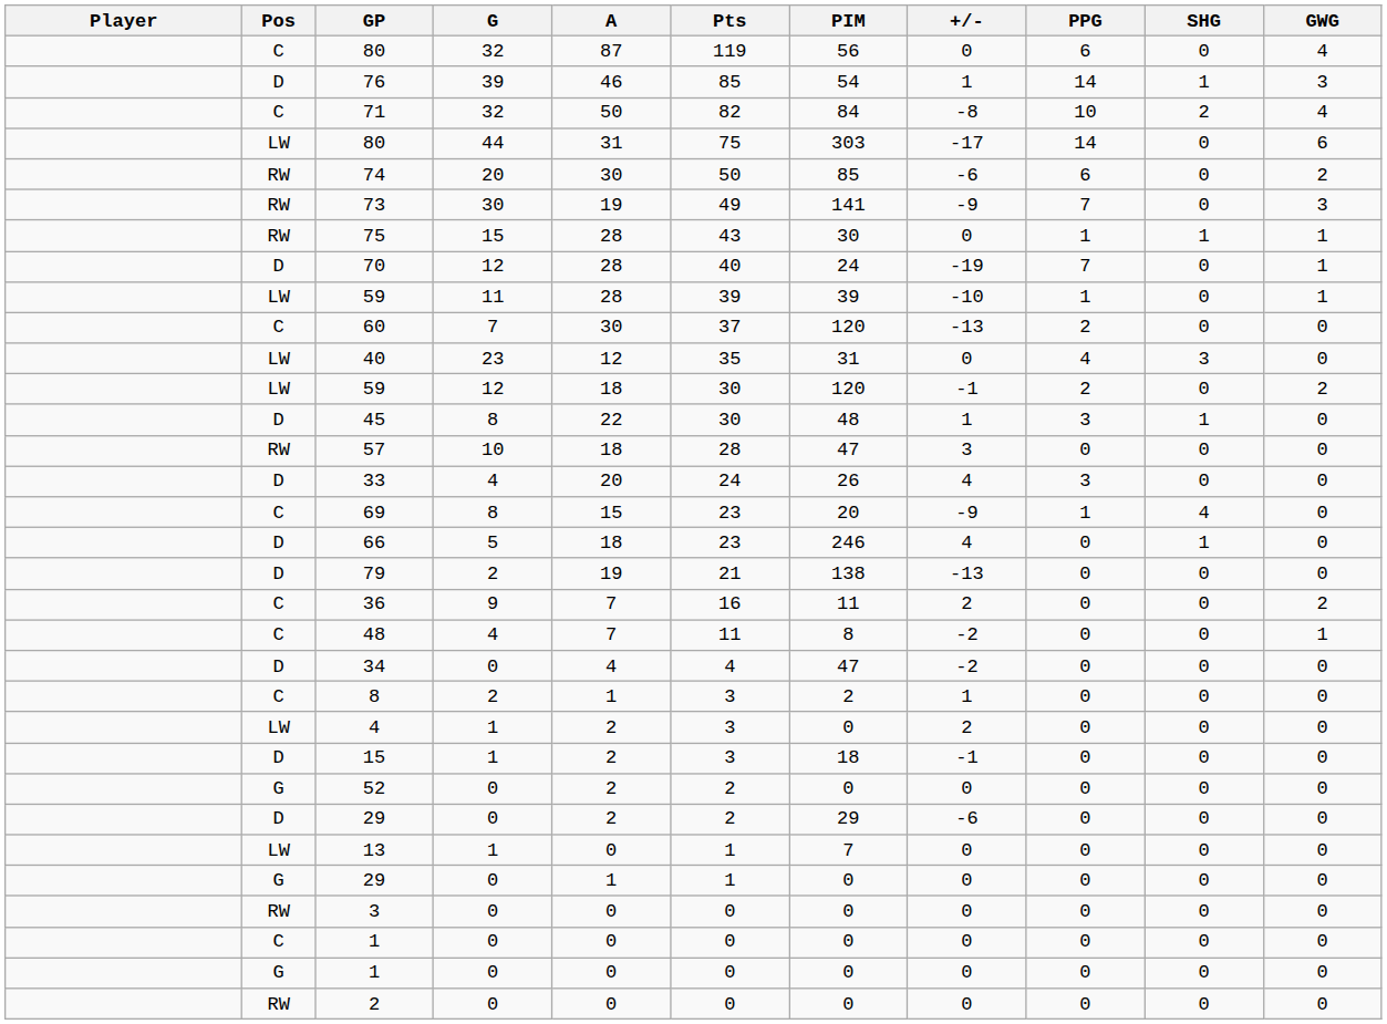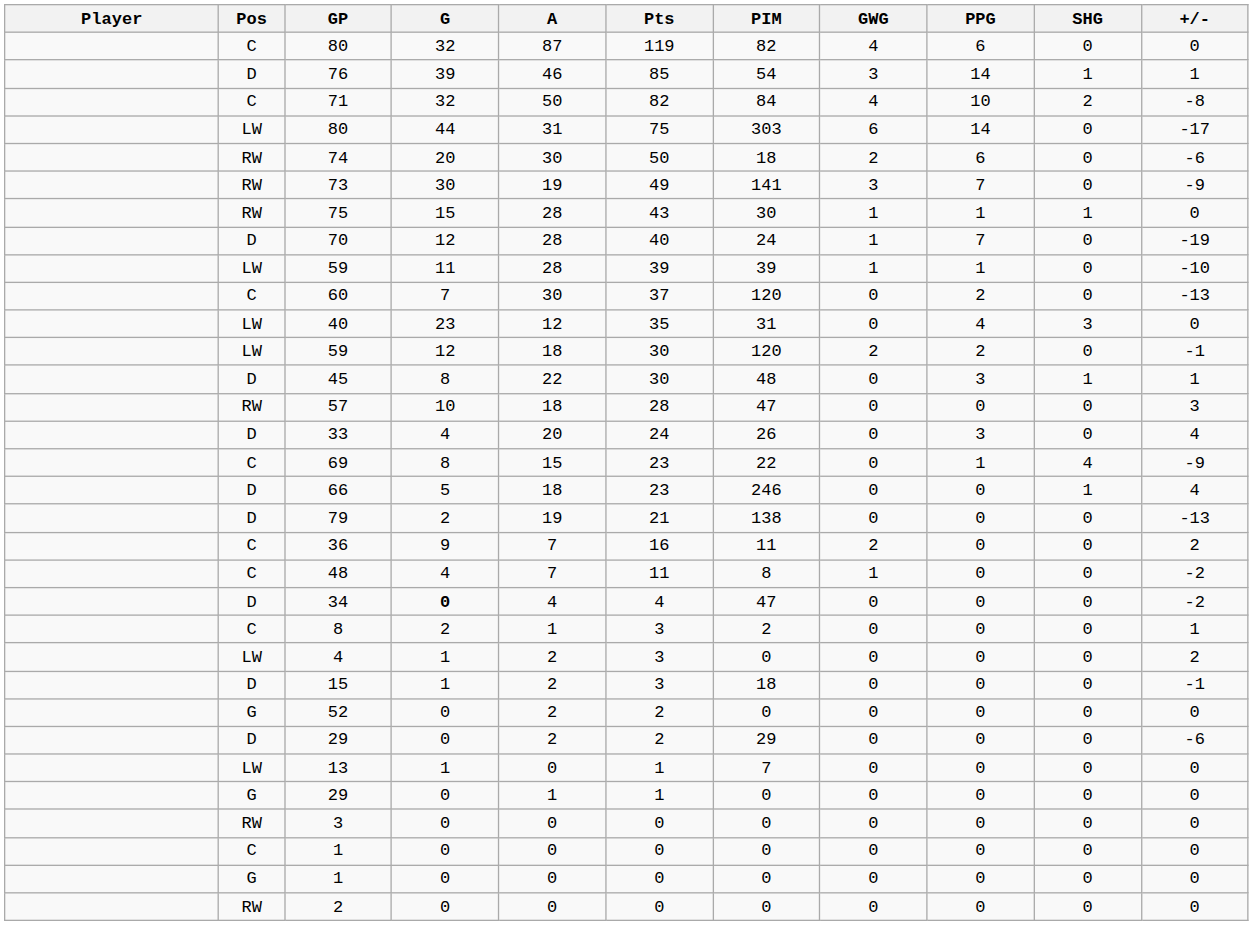 <table class="wikitable sortable" width="60%">
 <tr ALIGN="center">
 <th bgcolor="#DDDDFF" width="10%">Player</th>
 <th bgcolor="#DDDDFF" width="3%" title="Position">Pos</th>
 <th bgcolor="#DDDDFF" width="5%" title="Games played">GP</th>
 <th bgcolor="#DDDDFF" width="5%" title="Goals">G</th>
 <th bgcolor="#DDDDFF" width="5%" title="Assists">A</th>
 <th bgcolor="#DDDDFF" width="5%" title="Points">Pts</th>
 <th bgcolor="#DDDDFF" width="5%" title="Penalties in Minutes">PIM</th>
-<th bgcolor="#DDDDFF" width="5%" title="Plus/minus">+/-</th>
+<th bgcolor="#DDDDFF" width="5%" title="Game-winning goals">GWG</th>
 <th bgcolor="#DDDDFF" width="5%" title="Power play goals">PPG</th>
 <th bgcolor="#DDDDFF" width="5%" title="Short-handed goals">SHG</th>
-<th bgcolor="#DDDDFF" width="5%" title="Game-winning goals">GWG</th>
+<th bgcolor="#DDDDFF" width="5%" title="Plus/minus">+/-</th>
 </tr>
 <tr align="center">
 <td align="right"></td>
 <td>C</td>
 <td>80</td>
 <td>32</td>
 <td>87</td>
 <td>119</td>
-<td>56</td>
-<td>0</td>
+<td>82</td>
+<td>4</td>
 <td>6</td>
 <td>0</td>
-<td>4</td>
+<td>0</td>
 </tr>
 <tr align="center">
 <td align="right"></td>
 <td>D</td>
 <td>76</td>
 <td>39</td>
 <td>46</td>
 <td>85</td>
 <td>54</td>
-<td>1</td>
+<td>3</td>
 <td>14</td>
 <td>1</td>
-<td>3</td>
+<td>1</td>
 </tr>
 <tr align="center">
 <td align="right"></td>
 <td>C</td>
 <td>71</td>
 <td>32</td>
 <td>50</td>
 <td>82</td>
 <td>84</td>
-<td>-8</td>
+<td>4</td>
 <td>10</td>
 <td>2</td>
-<td>4</td>
+<td>-8</td>
 </tr>
 <tr align="center">
 <td align="right"></td>
 <td>LW</td>
 <td>80</td>
 <td>44</td>
 <td>31</td>
 <td>75</td>
 <td>303</td>
-<td>-17</td>
+<td>6</td>
 <td>14</td>
 <td>0</td>
-<td>6</td>
+<td>-17</td>
 </tr>
 <tr align="center">
 <td align="right"></td>
 <td>RW</td>
 <td>74</td>
 <td>20</td>
 <td>30</td>
 <td>50</td>
-<td>85</td>
-<td>-6</td>
+<td>18</td>
+<td>2</td>
 <td>6</td>
 <td>0</td>
-<td>2</td>
+<td>-6</td>
 </tr>
 <tr align="center">
 <td align="right"></td>
 <td>RW</td>
 <td>73</td>
 <td>30</td>
 <td>19</td>
 <td>49</td>
 <td>141</td>
-<td>-9</td>
+<td>3</td>
 <td>7</td>
 <td>0</td>
-<td>3</td>
+<td>-9</td>
 </tr>
 <tr align="center">
 <td align="right"></td>
 <td>RW</td>
 <td>75</td>
 <td>15</td>
 <td>28</td>
 <td>43</td>
 <td>30</td>
-<td>0</td>
 <td>1</td>
 <td>1</td>
 <td>1</td>
+<td>0</td>
 </tr>
 <tr align="center">
 <td align="right"></td>
 <td>D</td>
 <td>70</td>
 <td>12</td>
 <td>28</td>
 <td>40</td>
 <td>24</td>
-<td>-19</td>
+<td>1</td>
 <td>7</td>
 <td>0</td>
-<td>1</td>
+<td>-19</td>
 </tr>
 <tr align="center">
 <td align="right"></td>
 <td>LW</td>
 <td>59</td>
 <td>11</td>
 <td>28</td>
 <td>39</td>
 <td>39</td>
-<td>-10</td>
+<td>1</td>
 <td>1</td>
 <td>0</td>
-<td>1</td>
+<td>-10</td>
 </tr>
 <tr align="center">
 <td align="right"></td>
 <td>C</td>
 <td>60</td>
 <td>7</td>
 <td>30</td>
 <td>37</td>
 <td>120</td>
-<td>-13</td>
+<td>0</td>
 <td>2</td>
 <td>0</td>
-<td>0</td>
+<td>-13</td>
 </tr>
 <tr align="center">
 <td align="right"></td>
 <td>LW</td>
 <td>40</td>
 <td>23</td>
 <td>12</td>
 <td>35</td>
 <td>31</td>
 <td>0</td>
 <td>4</td>
 <td>3</td>
 <td>0</td>
 </tr>
 <tr align="center">
 <td align="right"></td>
 <td>LW</td>
 <td>59</td>
 <td>12</td>
 <td>18</td>
 <td>30</td>
 <td>120</td>
-<td>-1</td>
+<td>2</td>
 <td>2</td>
 <td>0</td>
-<td>2</td>
+<td>-1</td>
 </tr>
 <tr align="center">
 <td align="right"></td>
 <td>D</td>
 <td>45</td>
 <td>8</td>
 <td>22</td>
 <td>30</td>
 <td>48</td>
-<td>1</td>
+<td>0</td>
 <td>3</td>
 <td>1</td>
-<td>0</td>
+<td>1</td>
 </tr>
 <tr align="center">
 <td align="right"></td>
 <td>RW</td>
 <td>57</td>
 <td>10</td>
 <td>18</td>
 <td>28</td>
 <td>47</td>
-<td>3</td>
 <td>0</td>
 <td>0</td>
 <td>0</td>
+<td>3</td>
 </tr>
 <tr align="center">
 <td align="right"></td>
 <td>D</td>
 <td>33</td>
 <td>4</td>
 <td>20</td>
 <td>24</td>
 <td>26</td>
-<td>4</td>
+<td>0</td>
 <td>3</td>
 <td>0</td>
-<td>0</td>
+<td>4</td>
 </tr>
 <tr align="center">
 <td align="right"></td>
 <td>C</td>
 <td>69</td>
 <td>8</td>
 <td>15</td>
 <td>23</td>
-<td>20</td>
-<td>-9</td>
+<td>22</td>
+<td>0</td>
 <td>1</td>
 <td>4</td>
-<td>0</td>
+<td>-9</td>
 </tr>
 <tr align="center">
 <td align="right"></td>
 <td>D</td>
 <td>66</td>
 <td>5</td>
 <td>18</td>
 <td>23</td>
 <td>246</td>
-<td>4</td>
+<td>0</td>
 <td>0</td>
 <td>1</td>
-<td>0</td>
+<td>4</td>
 </tr>
 <tr align="center">
 <td align="right"></td>
 <td>D</td>
 <td>79</td>
 <td>2</td>
 <td>19</td>
 <td>21</td>
 <td>138</td>
-<td>-13</td>
 <td>0</td>
 <td>0</td>
 <td>0</td>
+<td>-13</td>
 </tr>
 <tr align="center">
 <td align="right"></td>
 <td>C</td>
 <td>36</td>
 <td>9</td>
 <td>7</td>
 <td>16</td>
 <td>11</td>
 <td>2</td>
 <td>0</td>
 <td>0</td>
 <td>2</td>
 </tr>
 <tr align="center">
 <td align="right"></td>
 <td>C</td>
 <td>48</td>
 <td>4</td>
 <td>7</td>
 <td>11</td>
 <td>8</td>
-<td>-2</td>
+<td>1</td>
 <td>0</td>
 <td>0</td>
-<td>1</td>
+<td>-2</td>
 </tr>
 <tr align="center">
 <td align="right"></td>
 <td>D</td>
 <td>34</td>
-<td>0</td>
+<td><strong>0</strong></td>
 <td>4</td>
 <td>4</td>
 <td>47</td>
-<td>-2</td>
 <td>0</td>
 <td>0</td>
 <td>0</td>
+<td>-2</td>
 </tr>
 <tr align="center">
 <td align="right"></td>
 <td>C</td>
 <td>8</td>
 <td>2</td>
 <td>1</td>
 <td>3</td>
 <td>2</td>
-<td>1</td>
 <td>0</td>
 <td>0</td>
 <td>0</td>
+<td>1</td>
 </tr>
 <tr align="center">
 <td align="right"></td>
 <td>LW</td>
 <td>4</td>
 <td>1</td>
 <td>2</td>
 <td>3</td>
 <td>0</td>
-<td>2</td>
 <td>0</td>
 <td>0</td>
 <td>0</td>
+<td>2</td>
 </tr>
 <tr align="center">
 <td align="right"></td>
 <td>D</td>
 <td>15</td>
 <td>1</td>
 <td>2</td>
 <td>3</td>
 <td>18</td>
-<td>-1</td>
 <td>0</td>
 <td>0</td>
 <td>0</td>
+<td>-1</td>
 </tr>
 <tr align="center">
 <td align="right"></td>
 <td>G</td>
 <td>52</td>
 <td>0</td>
 <td>2</td>
 <td>2</td>
 <td>0</td>
 <td>0</td>
 <td>0</td>
 <td>0</td>
 <td>0</td>
 </tr>
 <tr align="center">
 <td align="right"></td>
 <td>D</td>
 <td>29</td>
 <td>0</td>
 <td>2</td>
 <td>2</td>
 <td>29</td>
-<td>-6</td>
 <td>0</td>
 <td>0</td>
 <td>0</td>
+<td>-6</td>
 </tr>
 <tr align="center">
 <td align="right"></td>
 <td>LW</td>
 <td>13</td>
 <td>1</td>
 <td>0</td>
 <td>1</td>
 <td>7</td>
 <td>0</td>
 <td>0</td>
 <td>0</td>
 <td>0</td>
 </tr>
 <tr align="center">
 <td align="right"></td>
 <td>G</td>
 <td>29</td>
 <td>0</td>
 <td>1</td>
 <td>1</td>
 <td>0</td>
 <td>0</td>
 <td>0</td>
 <td>0</td>
 <td>0</td>
 </tr>
 <tr align="center">
 <td align="right"></td>
 <td>RW</td>
 <td>3</td>
 <td>0</td>
 <td>0</td>
 <td>0</td>
 <td>0</td>
 <td>0</td>
 <td>0</td>
 <td>0</td>
 <td>0</td>
 </tr>
 <tr align="center">
 <td align="right"></td>
 <td>C</td>
 <td>1</td>
 <td>0</td>
 <td>0</td>
 <td>0</td>
 <td>0</td>
 <td>0</td>
 <td>0</td>
 <td>0</td>
 <td>0</td>
 </tr>
 <tr align="center">
 <td align="right"></td>
 <td>G</td>
 <td>1</td>
 <td>0</td>
 <td>0</td>
 <td>0</td>
 <td>0</td>
 <td>0</td>
 <td>0</td>
 <td>0</td>
 <td>0</td>
 </tr>
 <tr align="center">
 <td align="right"></td>
 <td>RW</td>
 <td>2</td>
 <td>0</td>
 <td>0</td>
 <td>0</td>
 <td>0</td>
 <td>0</td>
 <td>0</td>
 <td>0</td>
 <td>0</td>
 </tr>
 </table>
